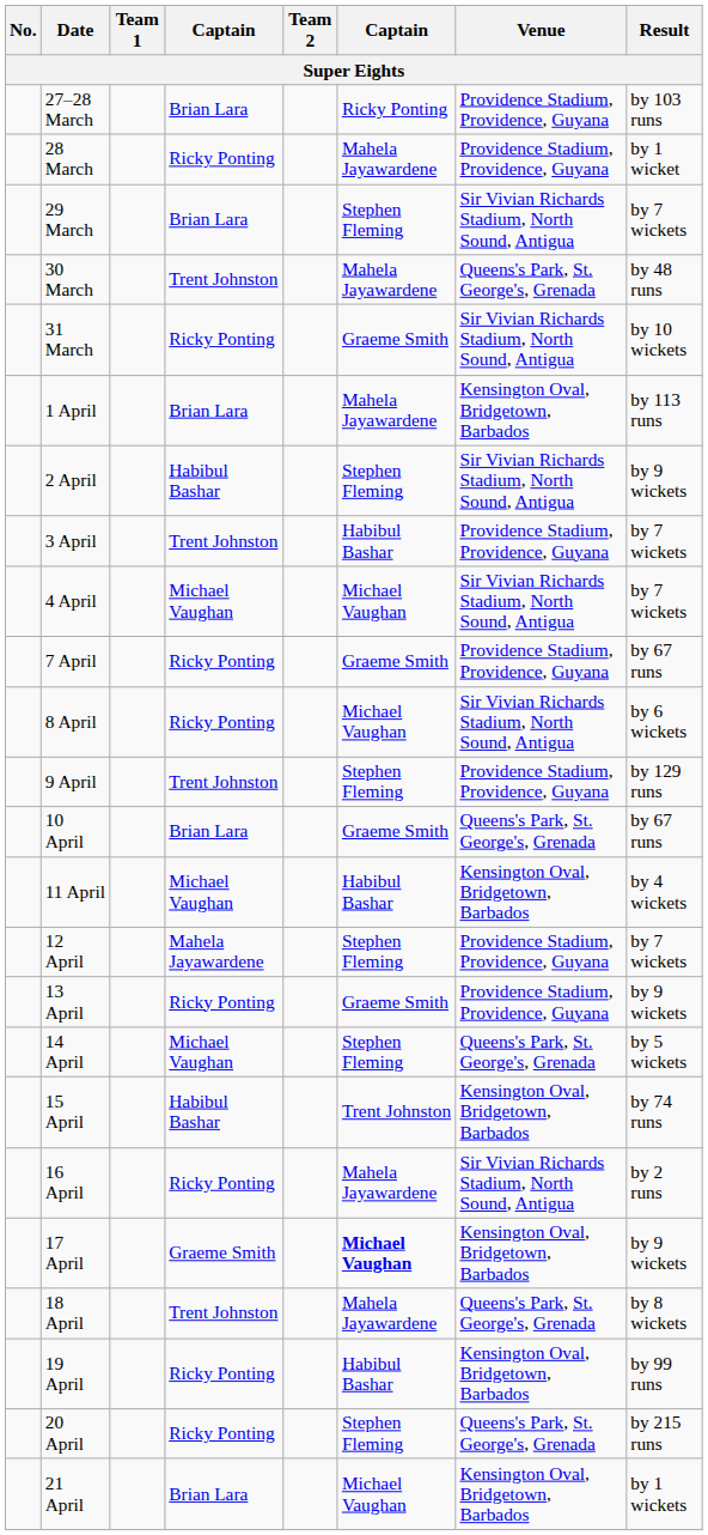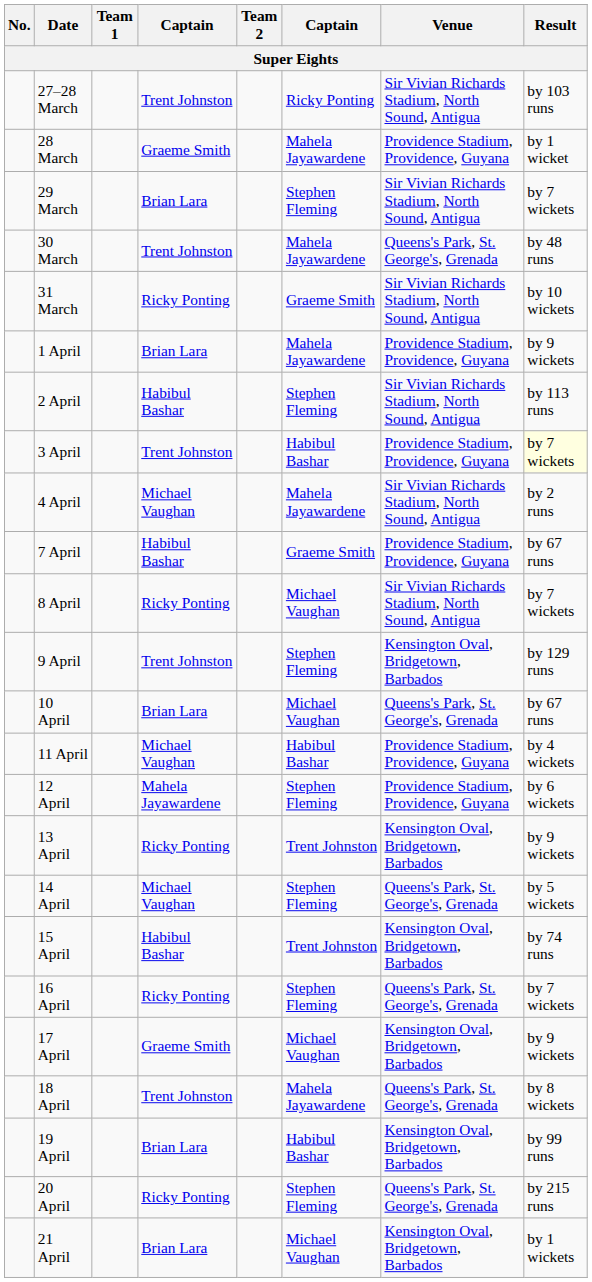 <table class="wikitable">
 <tr>
 <th>No.</th>
 <th>Date</th>
 <th>Team 1</th>
 <th>Captain</th>
 <th>Team 2</th>
 <th>Captain</th>
 <th>Venue</th>
 <th>Result</th>
 </tr>
 <tr>
 <th colspan="8">Super Eights</th>
 </tr>
 <tr>
 <td></td>
 <td>27–28 March</td>
 <td></td>
-<td><a href='#'>Brian Lara</a></td>
+<td><a href='#'>Trent Johnston</a></td>
 <td></td>
 <td><a href='#'>Ricky Ponting</a></td>
-<td><a href='#'>Providence Stadium</a>, <a href='#'>Providence</a>, <a href='#'>Guyana</a></td>
+<td><a href='#'>Sir Vivian Richards Stadium</a>, <a href='#'>North Sound</a>, <a href='#'>Antigua</a></td>
 <td> by 103 runs</td>
 </tr>
 <tr>
 <td></td>
 <td>28 March</td>
 <td></td>
-<td><a href='#'>Ricky Ponting</a></td>
+<td><a href='#'>Graeme Smith</a></td>
 <td></td>
 <td><a href='#'>Mahela Jayawardene</a></td>
 <td><a href='#'>Providence Stadium</a>, <a href='#'>Providence</a>, <a href='#'>Guyana</a></td>
 <td> by 1 wicket</td>
 </tr>
 <tr>
 <td></td>
 <td>29 March</td>
 <td></td>
 <td><a href='#'>Brian Lara</a></td>
 <td></td>
 <td><a href='#'>Stephen Fleming</a></td>
 <td><a href='#'>Sir Vivian Richards Stadium</a>, <a href='#'>North Sound</a>, <a href='#'>Antigua</a></td>
 <td> by 7 wickets</td>
 </tr>
 <tr>
 <td></td>
 <td>30 March</td>
 <td></td>
 <td><a href='#'>Trent Johnston</a></td>
 <td></td>
 <td><a href='#'>Mahela Jayawardene</a></td>
 <td><a href='#'>Queens's Park</a>, <a href='#'>St. George's</a>, <a href='#'>Grenada</a></td>
 <td> by 48 runs</td>
 </tr>
 <tr>
 <td></td>
 <td>31 March</td>
 <td></td>
 <td><a href='#'>Ricky Ponting</a></td>
 <td></td>
 <td><a href='#'>Graeme Smith</a></td>
 <td><a href='#'>Sir Vivian Richards Stadium</a>, <a href='#'>North Sound</a>, <a href='#'>Antigua</a></td>
 <td> by 10 wickets</td>
 </tr>
 <tr>
 <td></td>
 <td>1 April</td>
 <td></td>
 <td><a href='#'>Brian Lara</a></td>
 <td></td>
 <td><a href='#'>Mahela Jayawardene</a></td>
-<td><a href='#'>Kensington Oval</a>, <a href='#'>Bridgetown</a>, <a href='#'>Barbados</a></td>
-<td> by 113 runs</td>
+<td><a href='#'>Providence Stadium</a>, <a href='#'>Providence</a>, <a href='#'>Guyana</a></td>
+<td> by 9 wickets</td>
 </tr>
 <tr>
 <td></td>
 <td>2 April</td>
 <td></td>
 <td><a href='#'>Habibul Bashar</a></td>
 <td></td>
 <td><a href='#'>Stephen Fleming</a></td>
 <td><a href='#'>Sir Vivian Richards Stadium</a>, <a href='#'>North Sound</a>, <a href='#'>Antigua</a></td>
-<td> by 9 wickets</td>
+<td> by 113 runs</td>
 </tr>
 <tr>
 <td></td>
 <td>3 April</td>
 <td></td>
 <td><a href='#'>Trent Johnston</a></td>
 <td></td>
 <td><a href='#'>Habibul Bashar</a></td>
 <td><a href='#'>Providence Stadium</a>, <a href='#'>Providence</a>, <a href='#'>Guyana</a></td>
-<td> by 7 wickets</td>
+<td style="background: lightyellow;"> by 7 wickets</td>
 </tr>
 <tr>
 <td></td>
 <td>4 April</td>
 <td></td>
 <td><a href='#'>Michael Vaughan</a></td>
 <td></td>
-<td><a href='#'>Michael Vaughan</a></td>
+<td><a href='#'>Mahela Jayawardene</a></td>
 <td><a href='#'>Sir Vivian Richards Stadium</a>, <a href='#'>North Sound</a>, <a href='#'>Antigua</a></td>
-<td> by 7 wickets</td>
+<td> by 2 runs</td>
 </tr>
 <tr>
 <td></td>
 <td>7 April</td>
 <td></td>
-<td><a href='#'>Ricky Ponting</a></td>
+<td><a href='#'>Habibul Bashar</a></td>
 <td></td>
 <td><a href='#'>Graeme Smith</a></td>
 <td><a href='#'>Providence Stadium</a>, <a href='#'>Providence</a>, <a href='#'>Guyana</a></td>
 <td> by 67 runs</td>
 </tr>
 <tr>
 <td></td>
 <td>8 April</td>
 <td></td>
 <td><a href='#'>Ricky Ponting</a></td>
 <td></td>
 <td><a href='#'>Michael Vaughan</a></td>
 <td><a href='#'>Sir Vivian Richards Stadium</a>, <a href='#'>North Sound</a>, <a href='#'>Antigua</a></td>
-<td> by 6 wickets</td>
+<td> by 7 wickets</td>
 </tr>
 <tr>
 <td></td>
 <td>9 April</td>
 <td></td>
 <td><a href='#'>Trent Johnston</a></td>
 <td></td>
 <td><a href='#'>Stephen Fleming</a></td>
-<td><a href='#'>Providence Stadium</a>, <a href='#'>Providence</a>, <a href='#'>Guyana</a></td>
+<td><a href='#'>Kensington Oval</a>, <a href='#'>Bridgetown</a>, <a href='#'>Barbados</a></td>
 <td> by 129 runs</td>
 </tr>
 <tr>
 <td></td>
 <td>10 April</td>
 <td></td>
 <td><a href='#'>Brian Lara</a></td>
 <td></td>
-<td><a href='#'>Graeme Smith</a></td>
+<td><a href='#'>Michael Vaughan</a></td>
 <td><a href='#'>Queens's Park</a>, <a href='#'>St. George's</a>, <a href='#'>Grenada</a></td>
 <td> by 67 runs</td>
 </tr>
 <tr>
 <td></td>
 <td>11 April</td>
 <td></td>
 <td><a href='#'>Michael Vaughan</a></td>
 <td></td>
 <td><a href='#'>Habibul Bashar</a></td>
-<td><a href='#'>Kensington Oval</a>, <a href='#'>Bridgetown</a>, <a href='#'>Barbados</a></td>
+<td><a href='#'>Providence Stadium</a>, <a href='#'>Providence</a>, <a href='#'>Guyana</a></td>
 <td> by 4 wickets</td>
 </tr>
 <tr>
 <td></td>
 <td>12 April</td>
 <td></td>
 <td><a href='#'>Mahela Jayawardene</a></td>
 <td></td>
 <td><a href='#'>Stephen Fleming</a></td>
 <td><a href='#'>Providence Stadium</a>, <a href='#'>Providence</a>, <a href='#'>Guyana</a></td>
-<td> by 7 wickets</td>
+<td> by 6 wickets</td>
 </tr>
 <tr>
 <td></td>
 <td>13 April</td>
 <td></td>
 <td><a href='#'>Ricky Ponting</a></td>
 <td></td>
-<td><a href='#'>Graeme Smith</a></td>
-<td><a href='#'>Providence Stadium</a>, <a href='#'>Providence</a>, <a href='#'>Guyana</a></td>
+<td><a href='#'>Trent Johnston</a></td>
+<td><a href='#'>Kensington Oval</a>, <a href='#'>Bridgetown</a>, <a href='#'>Barbados</a></td>
 <td> by 9 wickets</td>
 </tr>
 <tr>
 <td></td>
 <td>14 April</td>
 <td></td>
 <td><a href='#'>Michael Vaughan</a></td>
 <td></td>
 <td><a href='#'>Stephen Fleming</a></td>
 <td><a href='#'>Queens's Park</a>, <a href='#'>St. George's</a>, <a href='#'>Grenada</a></td>
 <td> by 5 wickets</td>
 </tr>
 <tr>
 <td></td>
 <td>15 April</td>
 <td></td>
 <td><a href='#'>Habibul Bashar</a></td>
 <td></td>
 <td><a href='#'>Trent Johnston</a></td>
 <td><a href='#'>Kensington Oval</a>, <a href='#'>Bridgetown</a>, <a href='#'>Barbados</a></td>
 <td> by 74 runs</td>
 </tr>
 <tr>
 <td></td>
 <td>16 April</td>
 <td></td>
 <td><a href='#'>Ricky Ponting</a></td>
 <td></td>
-<td><a href='#'>Mahela Jayawardene</a></td>
-<td><a href='#'>Sir Vivian Richards Stadium</a>, <a href='#'>North Sound</a>, <a href='#'>Antigua</a></td>
-<td> by 2 runs</td>
+<td><a href='#'>Stephen Fleming</a></td>
+<td><a href='#'>Queens's Park</a>, <a href='#'>St. George's</a>, <a href='#'>Grenada</a></td>
+<td> by 7 wickets</td>
 </tr>
 <tr>
 <td></td>
 <td>17 April</td>
 <td></td>
 <td><a href='#'>Graeme Smith</a></td>
 <td></td>
-<td><strong><a href='#'>Michael Vaughan</a></strong></td>
+<td><a href='#'>Michael Vaughan</a></td>
 <td><a href='#'>Kensington Oval</a>, <a href='#'>Bridgetown</a>, <a href='#'>Barbados</a></td>
 <td> by 9 wickets</td>
 </tr>
 <tr>
 <td></td>
 <td>18 April</td>
 <td></td>
 <td><a href='#'>Trent Johnston</a></td>
 <td></td>
 <td><a href='#'>Mahela Jayawardene</a></td>
 <td><a href='#'>Queens's Park</a>, <a href='#'>St. George's</a>, <a href='#'>Grenada</a></td>
 <td> by 8 wickets</td>
 </tr>
 <tr>
 <td></td>
 <td>19 April</td>
 <td></td>
-<td><a href='#'>Ricky Ponting</a></td>
+<td><a href='#'>Brian Lara</a></td>
 <td></td>
 <td><a href='#'>Habibul Bashar</a></td>
 <td><a href='#'>Kensington Oval</a>, <a href='#'>Bridgetown</a>, <a href='#'>Barbados</a></td>
 <td> by 99 runs</td>
 </tr>
 <tr>
 <td></td>
 <td>20 April</td>
 <td></td>
 <td><a href='#'>Ricky Ponting</a></td>
 <td></td>
 <td><a href='#'>Stephen Fleming</a></td>
 <td><a href='#'>Queens's Park</a>, <a href='#'>St. George's</a>, <a href='#'>Grenada</a></td>
 <td> by 215 runs</td>
 </tr>
 <tr>
 <td></td>
 <td>21 April</td>
 <td></td>
 <td><a href='#'>Brian Lara</a></td>
 <td></td>
 <td><a href='#'>Michael Vaughan</a></td>
 <td><a href='#'>Kensington Oval</a>, <a href='#'>Bridgetown</a>, <a href='#'>Barbados</a></td>
 <td> by 1 wickets</td>
 </tr>
 </table>
